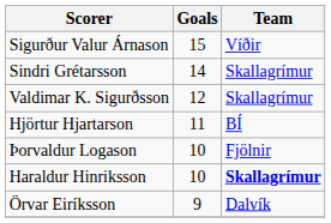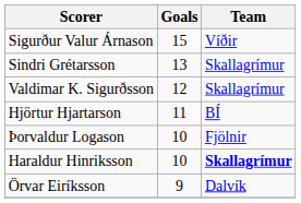 <table class="wikitable">
 <tr>
 <th>Scorer</th>
 <th>Goals</th>
 <th>Team</th>
 </tr>
 <tr>
 <td> Sigurður Valur Árnason</td>
 <td align=center>15</td>
 <td><a href='#'>Víðir</a></td>
 </tr>
 <tr>
 <td> Sindri Grétarsson</td>
-<td align=center>14</td>
+<td align=center>13</td>
 <td><a href='#'>Skallagrímur</a></td>
 </tr>
 <tr>
 <td> Valdimar K. Sigurðsson</td>
 <td align=center>12</td>
 <td><a href='#'>Skallagrímur</a></td>
 </tr>
 <tr>
 <td> Hjörtur Hjartarson</td>
 <td align=center>11</td>
 <td><a href='#'>BÍ</a></td>
 </tr>
 <tr>
 <td> Þorvaldur Logason</td>
 <td align=center>10</td>
 <td><a href='#'>Fjölnir</a></td>
 </tr>
 <tr>
 <td> Haraldur Hinriksson</td>
 <td align=center>10</td>
 <td><strong><a href='#'>Skallagrímur</a></strong></td>
 </tr>
 <tr>
 <td> Örvar Eiríksson</td>
 <td align=center>9</td>
 <td><a href='#'>Dalvík</a></td>
 </tr>
 <tr>
 </tr>
 </table>
